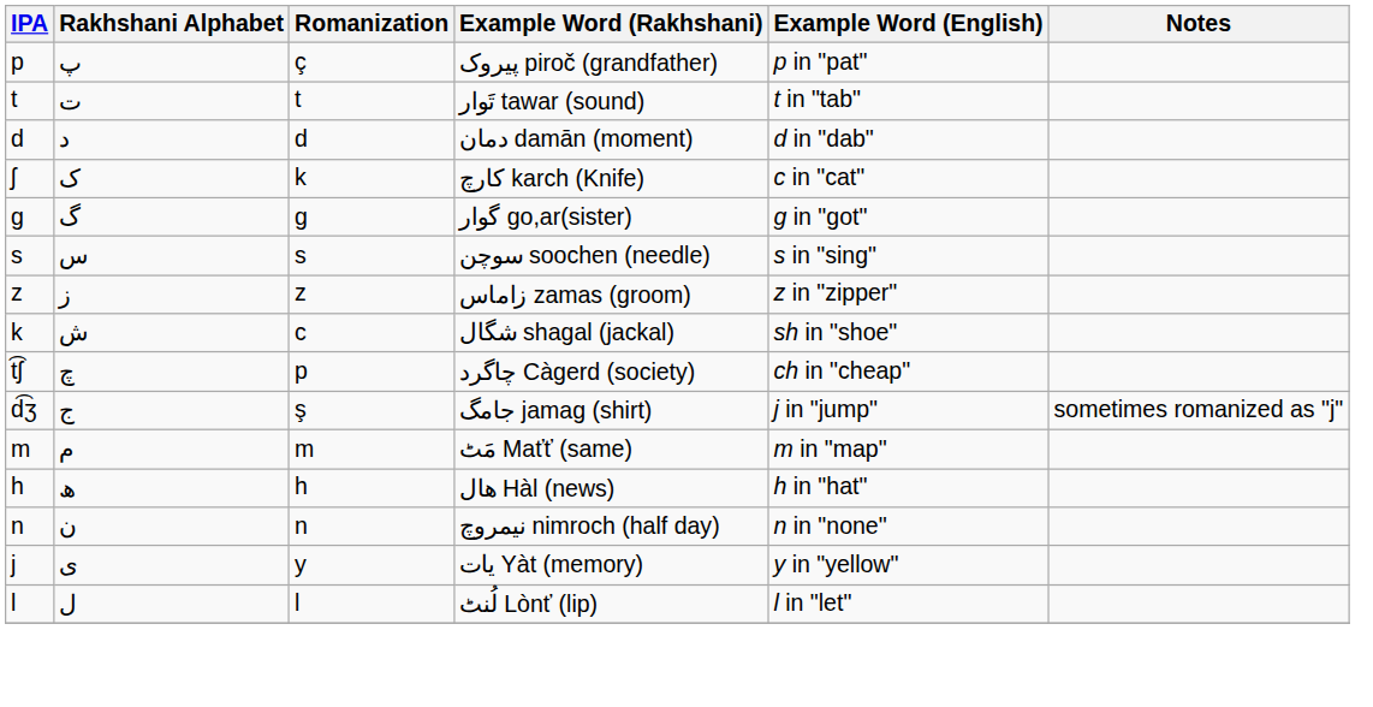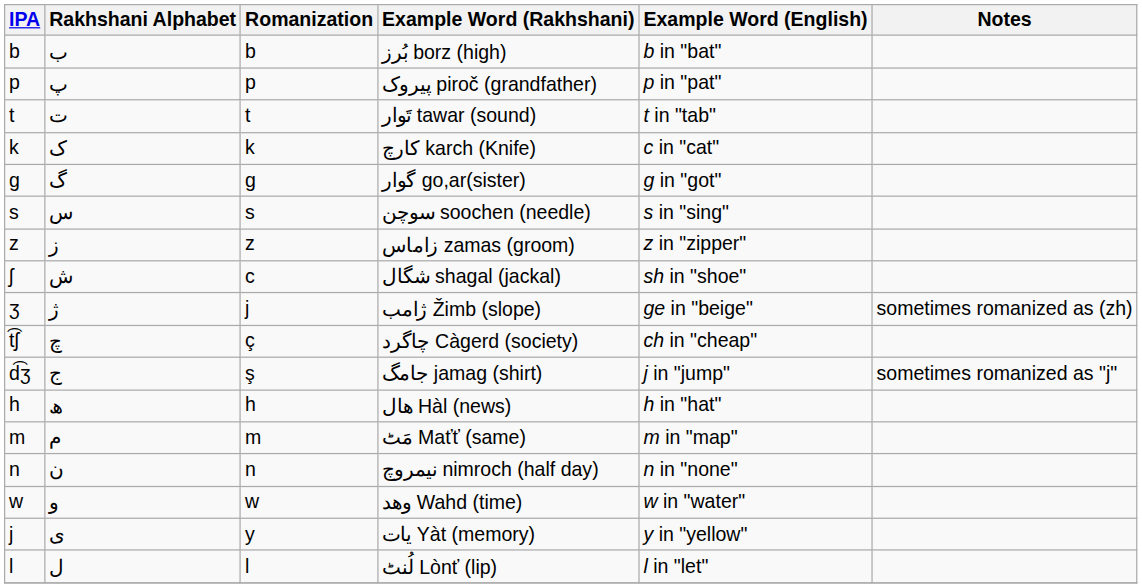 <table class="wikitable">
 <tr>
 <th><a href='#'>IPA</a></th>
 <th>Rakhshani Alphabet</th>
 <th>Romanization</th>
 <th>Example Word (Rakhshani)</th>
 <th>Example Word (English)</th>
 <th>Notes</th>
 </tr>
 <tr>
+<td>b</td>
+<td>ب</td>
+<td>b</td>
+<td>بُرز borz (high)</td>
+<td><em>b</em> in "bat"</td>
+<td></td>
+</tr>
+<tr>
 <td>p</td>
 <td>پ</td>
-<td>ç</td>
+<td>p</td>
 <td>پیروک piroč (grandfather)</td>
 <td><em>p</em> in "pat"</td>
 <td></td>
 </tr>
 <tr>
 <td>t</td>
 <td>ت</td>
 <td>t</td>
 <td>تَوار tawar (sound)</td>
 <td><em>t</em> in "tab"</td>
 <td></td>
 </tr>
 <tr>
-<td>d</td>
-<td>د</td>
-<td>d</td>
-<td>دمان damān (moment)</td>
-<td><em>d</em> in "dab"</td>
-<td></td>
-</tr>
-<tr>
-<td>ʃ</td>
+<td>k</td>
 <td>ک</td>
 <td>k</td>
 <td>کارچ karch (Knife)</td>
 <td><em>c</em> in "cat"</td>
 <td></td>
 </tr>
 <tr>
 <td>g</td>
 <td>گ</td>
 <td>g</td>
 <td>گوار go,ar(sister)</td>
 <td><em>g</em> in "got"</td>
 <td></td>
 </tr>
 <tr>
 <td>s</td>
 <td>س</td>
 <td>s</td>
 <td>سوچن soochen (needle)</td>
 <td><em>s</em> in "sing"</td>
 <td></td>
 </tr>
 <tr>
 <td>z</td>
 <td>ز</td>
 <td>z</td>
 <td>زاماس zamas (groom)</td>
 <td><em>z</em> in "zipper"</td>
 <td></td>
 </tr>
 <tr>
-<td>k</td>
+<td>ʃ</td>
 <td>ش</td>
 <td>c</td>
 <td>شگال shagal (jackal)</td>
 <td><em>sh</em> in "shoe"</td>
 </tr>
 <tr>
+<td>ʒ</td>
+<td>ژ</td>
+<td>j</td>
+<td>ژامب Žimb (slope)</td>
+<td><em>ge</em> in "beige"</td>
+<td>sometimes romanized as (zh)</td>
+</tr>
+<tr>
 <td>t͡ʃ</td>
 <td>چ</td>
-<td>p</td>
+<td>ç</td>
 <td>چاگرد Càgerd (society)</td>
 <td><em>ch</em> in "cheap"</td>
 <td></td>
 </tr>
 <tr>
 <td>d͡ʒ</td>
 <td>ج</td>
 <td>ş</td>
 <td>جامگ jamag (shirt)</td>
 <td><em>j</em> in "jump"</td>
 <td>sometimes romanized as "j"</td>
 </tr>
 <tr>
+<td>h</td>
+<td>ھ</td>
+<td>h</td>
+<td>هال Hàl (news)</td>
+<td><em>h</em> in "hat"</td>
+<td></td>
+</tr>
+<tr>
 <td>m</td>
 <td>م</td>
 <td>m</td>
 <td>مَٹ Maťť (same)</td>
 <td><em>m</em> in "map"</td>
 <td></td>
 </tr>
 <tr>
-<td>h</td>
-<td>ھ</td>
-<td>h</td>
-<td>هال Hàl (news)</td>
-<td><em>h</em> in "hat"</td>
-<td></td>
-</tr>
-<tr>
 <td>n</td>
 <td>ن</td>
 <td>n</td>
 <td>نيمروچ nimroch (half day)</td>
 <td><em>n</em> in "none"</td>
+<td></td>
+</tr>
+<tr>
+<td>w</td>
+<td>و</td>
+<td>w</td>
+<td>وهد Wahd (time)</td>
+<td><em>w</em> in "water"</td>
 <td></td>
 </tr>
 <tr>
 <td>j</td>
 <td>ى</td>
 <td>y</td>
 <td>یات Yàt (memory)</td>
 <td><em>y</em> in "yellow"</td>
 <td></td>
 </tr>
 <tr>
 <td>l</td>
 <td>ل</td>
 <td>l</td>
 <td>لُنٹ Lònť (lip)</td>
 <td><em>l</em> in "let"</td>
 <td></td>
 </tr>
 <tr>
 </tr>
 </table>
